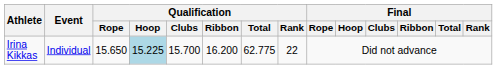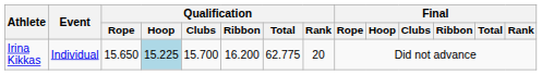 <table class="wikitable" style="font-size:90%">
 <tr>
 <th rowspan="2">Athlete</th>
 <th rowspan="2">Event</th>
 <th colspan="6">Qualification</th>
 <th colspan="6">Final</th>
 </tr>
 <tr style="font-size:95%">
 <th>Rope</th>
 <th>Hoop</th>
 <th>Clubs</th>
 <th>Ribbon</th>
 <th>Total</th>
 <th>Rank</th>
 <th>Rope</th>
 <th>Hoop</th>
 <th>Clubs</th>
 <th>Ribbon</th>
 <th>Total</th>
 <th>Rank</th>
 </tr>
 <tr align=center>
 <td align=left><a href='#'>Irina Kikkas</a></td>
 <td align=left><a href='#'>Individual</a></td>
 <td>15.650</td>
 <td style="background: lightblue;">15.225</td>
 <td>15.700</td>
 <td>16.200</td>
 <td>62.775</td>
-<td>22</td>
+<td>20</td>
 <td colspan=6>Did not advance</td>
 </tr>
 </table>
